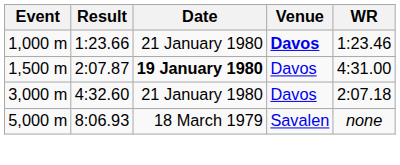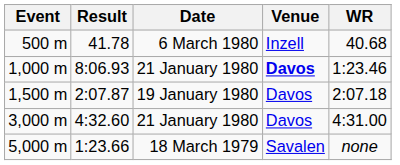 <table class="wikitable" style="text-align:right">
 <tr>
 <th>Event</th>
 <th>Result</th>
 <th>Date</th>
 <th>Venue</th>
 <th>WR</th>
 </tr>
 <tr>
+<td>500 m</td>
+<td>41.78</td>
+<td>6 March 1980</td>
+<td align="left"><a href='#'>Inzell</a></td>
+<td>40.68</td>
+</tr>
+<tr>
 <td>1,000 m</td>
-<td>1:23.66</td>
+<td>8:06.93</td>
 <td>21 January 1980</td>
 <td align="left"><strong><a href='#'>Davos</a></strong></td>
 <td>1:23.46</td>
 </tr>
 <tr>
 <td>1,500 m</td>
 <td>2:07.87</td>
-<td><strong>19 January 1980</strong></td>
+<td>19 January 1980</td>
 <td align="left"><a href='#'>Davos</a></td>
-<td>4:31.00</td>
+<td>2:07.18</td>
 </tr>
 <tr>
 <td>3,000 m</td>
 <td>4:32.60</td>
 <td>21 January 1980</td>
 <td align="left"><a href='#'>Davos</a></td>
-<td>2:07.18</td>
+<td>4:31.00</td>
 </tr>
 <tr>
 <td>5,000 m</td>
-<td>8:06.93</td>
+<td>1:23.66</td>
 <td>18 March 1979</td>
 <td align="left"><a href='#'>Savalen</a></td>
 <td align="center"><em>none</em></td>
 </tr>
 </table>
